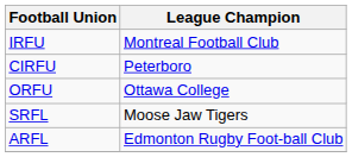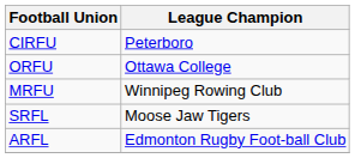 <table class="wikitable">
 <tr>
 <th>Football Union</th>
 <th>League Champion</th>
-</tr>
-<tr>
-<td><a href='#'>IRFU</a></td>
-<td><a href='#'>Montreal Football Club</a></td>
 </tr>
 <tr>
 <td><a href='#'>CIRFU</a></td>
 <td><a href='#'>Peterboro</a></td>
 </tr>
 <tr>
 <td><a href='#'>ORFU</a></td>
 <td><a href='#'>Ottawa College</a></td>
+</tr>
+<tr>
+<td><a href='#'>MRFU</a></td>
+<td>Winnipeg Rowing Club</td>
 </tr>
 <tr>
 <td><a href='#'>SRFL</a></td>
 <td>Moose Jaw Tigers</td>
 </tr>
 <tr>
 <td><a href='#'>ARFL</a></td>
 <td><a href='#'>Edmonton Rugby Foot-ball Club</a></td>
 </tr>
 <tr>
 </tr>
 </table>
